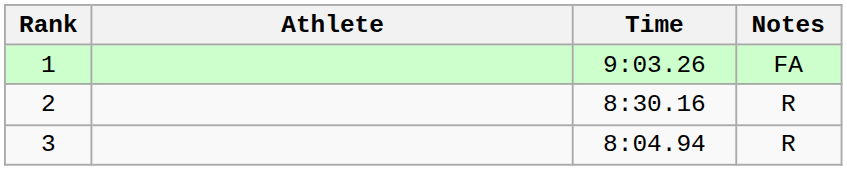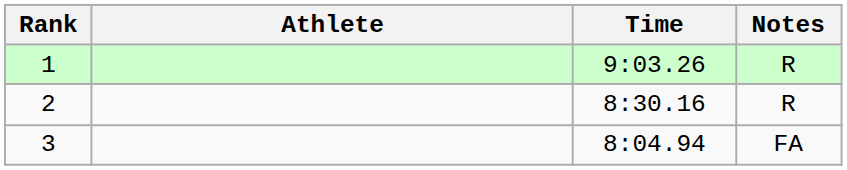 <table class=wikitable style="text-align:center">
 <tr>
 <th width=40>Rank</th>
 <th width=250>Athlete</th>
 <th width=80>Time</th>
 <th width=50>Notes</th>
 </tr>
 <tr bgcolor="ccffcc">
 <td>1</td>
 <td align=left></td>
 <td>9:03.26</td>
-<td>FA</td>
+<td>R</td>
 </tr>
 <tr>
 <td>2</td>
 <td align=left></td>
 <td>8:30.16</td>
 <td>R</td>
 </tr>
 <tr>
 <td>3</td>
 <td align=left></td>
 <td>8:04.94</td>
-<td>R</td>
+<td>FA</td>
 </tr>
 </table>
